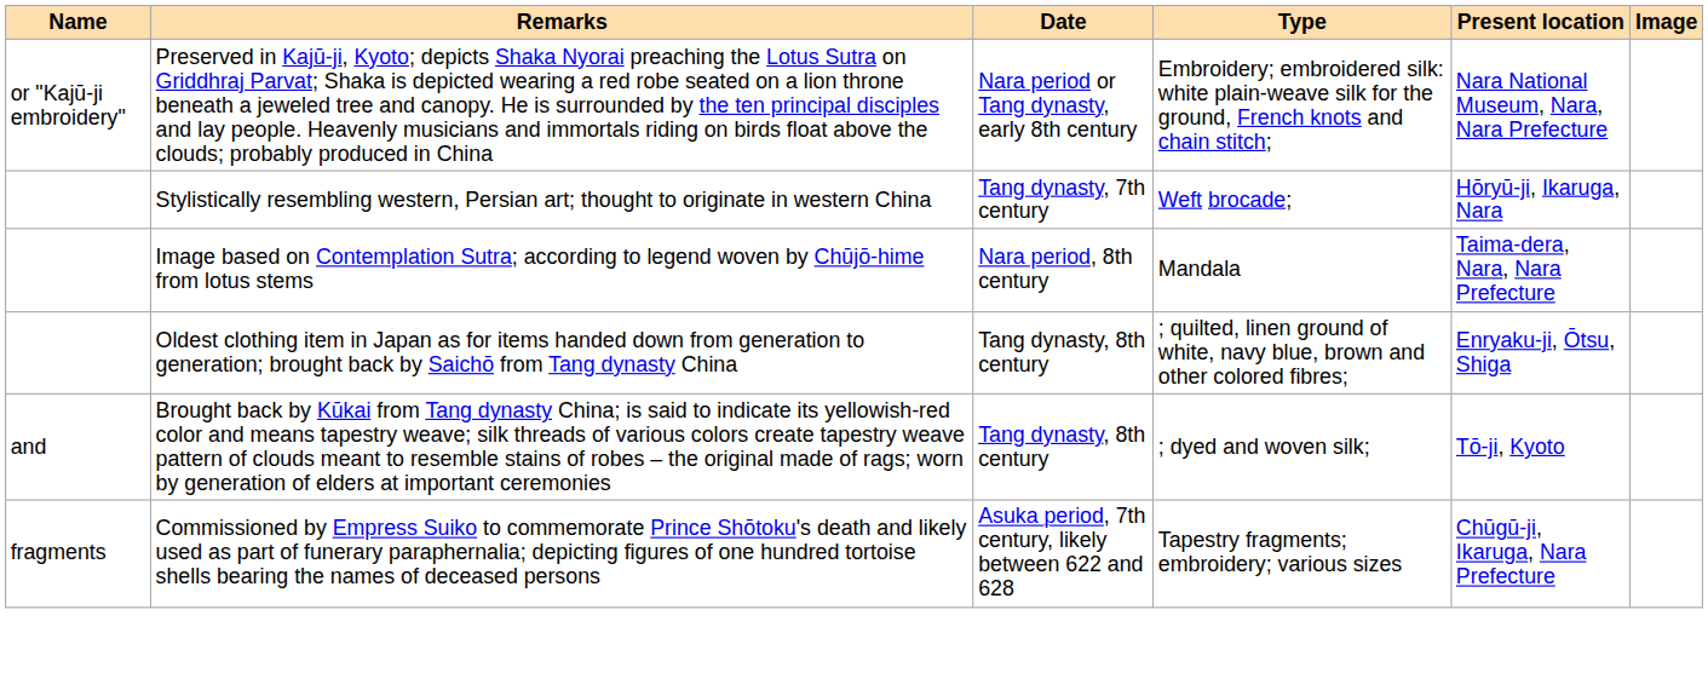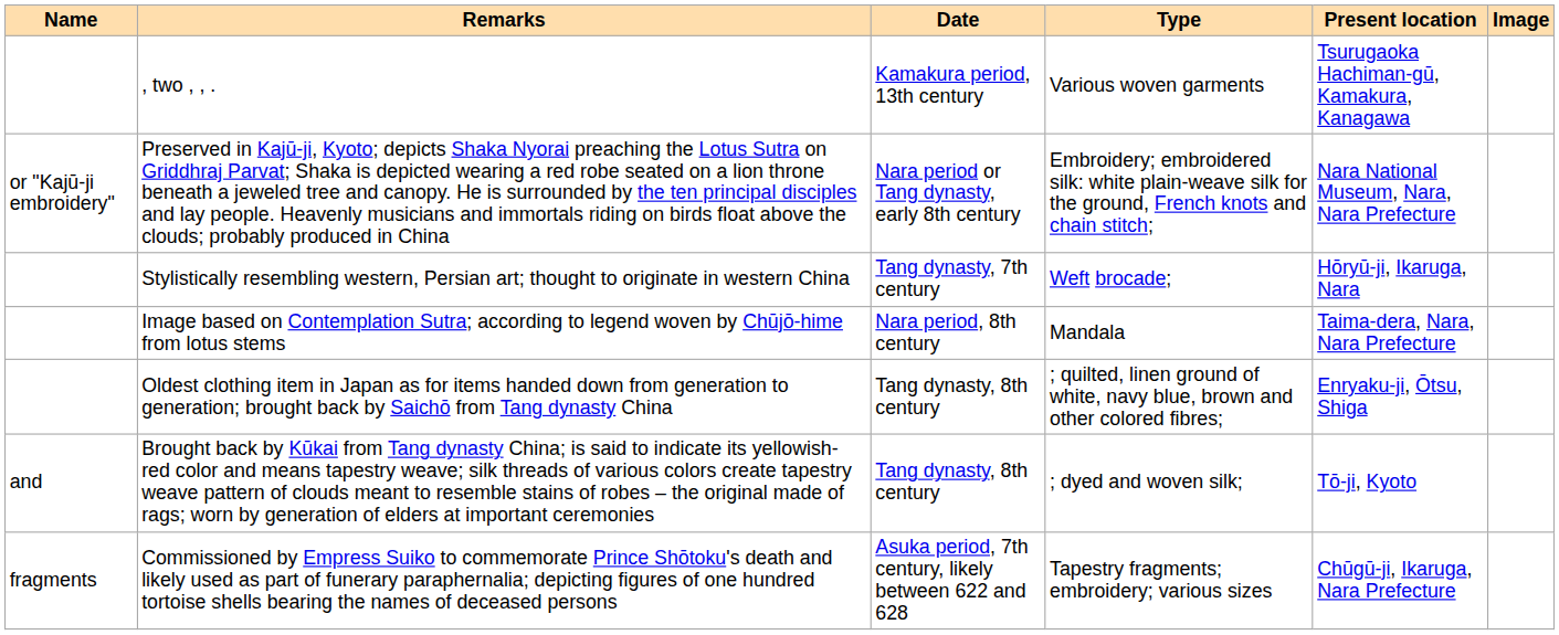 <table class="wikitable sortable" width="100%" style="background:#ffffff;">
 <tr>
 <th align="left" style="background:#ffdead;">Name</th>
 <th align="left" style="background:#ffdead;" class="unsortable">Remarks</th>
 <th align="left" style="background:#ffdead;">Date</th>
 <th align="left" style="background:#ffdead;" class="unsortable">Type</th>
 <th align="left" style="background:#ffdead;">Present location</th>
 <th align="left" style="background:#ffdead;" class="unsortable">Image</th>
+</tr>
+<tr>
+<td></td>
+<td>, two , , .</td>
+<td><a href='#'>Kamakura period</a>, 13th century</td>
+<td>Various woven garments</td>
+<td><a href='#'>Tsurugaoka Hachiman-gū</a>, <a href='#'>Kamakura</a>, <a href='#'>Kanagawa</a></td>
+<td></td>
 </tr>
 <tr>
 <td> or "Kajū-ji embroidery"</td>
 <td>Preserved in <a href='#'>Kajū-ji</a>, <a href='#'>Kyoto</a>; depicts <a href='#'>Shaka Nyorai</a> preaching the <a href='#'>Lotus Sutra</a> on <a href='#'>Griddhraj Parvat</a>; Shaka is depicted wearing a red robe seated on a lion throne beneath a jeweled tree and canopy. He is surrounded by <a href='#'>the ten principal disciples</a> and lay people. Heavenly musicians and immortals riding on birds float above the clouds; probably produced in China</td>
 <td><a href='#'>Nara period</a> or <a href='#'>Tang dynasty</a>, early 8th century</td>
 <td>Embroidery; embroidered silk: white plain-weave silk for the ground, <a href='#'>French knots</a> and <a href='#'>chain stitch</a>; </td>
 <td><a href='#'>Nara National Museum</a>, <a href='#'>Nara</a>, <a href='#'>Nara Prefecture</a></td>
 <td></td>
 </tr>
 <tr>
 <td></td>
 <td>Stylistically resembling western, Persian art; thought to originate in western China</td>
 <td><a href='#'>Tang dynasty</a>, 7th century</td>
 <td><a href='#'>Weft</a> <a href='#'>brocade</a>; </td>
 <td><a href='#'>Hōryū-ji</a>, <a href='#'>Ikaruga</a>, <a href='#'>Nara</a></td>
 <td></td>
 </tr>
 <tr>
 <td></td>
 <td>Image based on <a href='#'>Contemplation Sutra</a>; according to legend woven by <a href='#'>Chūjō-hime</a> from lotus stems</td>
 <td><a href='#'>Nara period</a>, 8th century</td>
 <td>Mandala</td>
 <td><a href='#'>Taima-dera</a>, <a href='#'>Nara</a>, <a href='#'>Nara Prefecture</a></td>
 <td></td>
 </tr>
 <tr>
 <td></td>
 <td>Oldest clothing item in Japan as for items handed down from generation to generation; brought back by <a href='#'>Saichō</a> from <a href='#'>Tang dynasty</a> China</td>
 <td>Tang dynasty, 8th century</td>
 <td>; quilted, linen ground of white, navy blue, brown and other colored fibres; </td>
 <td><a href='#'>Enryaku-ji</a>, <a href='#'>Ōtsu</a>, <a href='#'>Shiga</a></td>
 <td></td>
 </tr>
 <tr>
 <td> and </td>
 <td>Brought back by <a href='#'>Kūkai</a> from <a href='#'>Tang dynasty</a> China;  is said to indicate its yellowish-red color and  means tapestry weave; silk threads of various colors create tapestry weave pattern of clouds meant to resemble stains of  robes – the original  made of rags; worn by generation of elders at important ceremonies</td>
 <td><a href='#'>Tang dynasty</a>, 8th century</td>
 <td>; dyed and woven silk; </td>
 <td><a href='#'>Tō-ji</a>, <a href='#'>Kyoto</a></td>
 <td></td>
 </tr>
 <tr>
 <td> fragments</td>
 <td>Commissioned by <a href='#'>Empress Suiko</a> to commemorate <a href='#'>Prince Shōtoku</a>'s death and likely used as part of funerary paraphernalia; depicting figures of one hundred tortoise shells bearing the names of deceased persons</td>
 <td><a href='#'>Asuka period</a>, 7th century, likely between 622 and 628</td>
 <td>Tapestry fragments; embroidery; various sizes</td>
 <td><a href='#'>Chūgū-ji</a>, <a href='#'>Ikaruga</a>, <a href='#'>Nara Prefecture</a></td>
 <td><br></td>
 </tr>
 </table>
